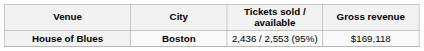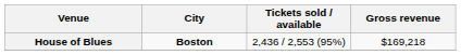 <table class="wikitable plainrowheaders" style="text-align:center">
 <tr>
 <th style="width:200px;">Venue</th>
 <th style="width:150px;">City</th>
 <th style="width:150px;">Tickets sold / available</th>
 <th style="width:150px;">Gross revenue</th>
 </tr>
 <tr>
 <th scope="row">House of Blues</th>
 <td><strong>Boston</strong></td>
 <td>2,436 / 2,553 (95%)</td>
-<td>$169,118</td>
+<td>$169,218</td>
 </tr>
 <tr>
 </tr>
 </table>
